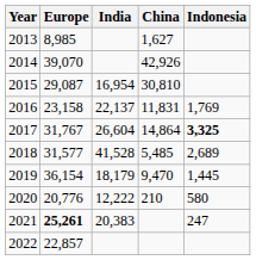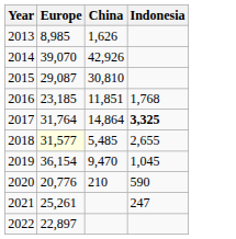 <table class="wikitable">
 <tr>
 <th>Year</th>
 <th>Europe</th>
-<th>India</th>
 <th>China</th>
 <th>Indonesia</th>
 </tr>
 <tr>
 <td>2013</td>
 <td>8,985</td>
-<td></td>
-<td>1,627</td>
+<td>1,626</td>
 <td></td>
 </tr>
 <tr>
 <td>2014</td>
 <td>39,070</td>
-<td></td>
 <td>42,926</td>
 <td></td>
 </tr>
 <tr>
 <td>2015</td>
 <td>29,087</td>
-<td>16,954</td>
 <td>30,810</td>
 <td></td>
 </tr>
 <tr>
 <td>2016</td>
-<td>23,158</td>
-<td>22,137</td>
-<td>11,831</td>
-<td>1,769</td>
+<td>23,185</td>
+<td>11,851</td>
+<td>1,768</td>
 </tr>
 <tr>
 <td>2017</td>
-<td>31,767</td>
-<td>26,604</td>
+<td>31,764</td>
 <td>14,864</td>
 <td><strong>3,325</strong></td>
 </tr>
 <tr>
 <td>2018</td>
-<td>31,577</td>
-<td>41,528</td>
+<td style="background: lightyellow;">31,577</td>
 <td>5,485</td>
-<td>2,689</td>
+<td>2,655</td>
 </tr>
 <tr>
 <td>2019</td>
 <td>36,154</td>
-<td>18,179</td>
 <td>9,470</td>
-<td>1,445</td>
+<td>1,045</td>
 </tr>
 <tr>
 <td>2020</td>
 <td>20,776</td>
-<td>12,222</td>
 <td>210</td>
-<td>580</td>
+<td>590</td>
 </tr>
 <tr>
 <td>2021</td>
-<td><strong>25,261</strong></td>
-<td>20,383</td>
+<td>25,261</td>
 <td></td>
 <td>247</td>
 </tr>
 <tr>
 <td>2022</td>
-<td>22,857</td>
-<td></td>
+<td>22,897</td>
 <td></td>
 <td></td>
 </tr>
 </table>
